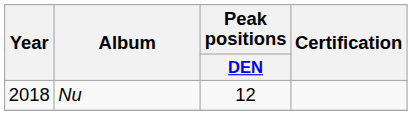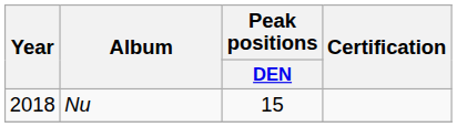 <table class="wikitable">
 <tr>
 <th align="center" rowspan="2" width="10">Year</th>
 <th align="center" rowspan="2" width="120">Album</th>
 <th align="center" colspan="1" width="20">Peak positions</th>
 <th align="center" rowspan="2" width="70">Certification</th>
 </tr>
 <tr>
 <th scope="col" style="width:3em;font-size:90%;"><a href='#'>DEN</a><br></th>
 </tr>
 <tr>
 <td style="text-align:center;">2018</td>
 <td><em>Nu</em></td>
-<td style="text-align:center;">12</td>
+<td style="text-align:center;">15</td>
 <td style="text-align:center;"></td>
 </tr>
 <tr>
 </tr>
 </table>
